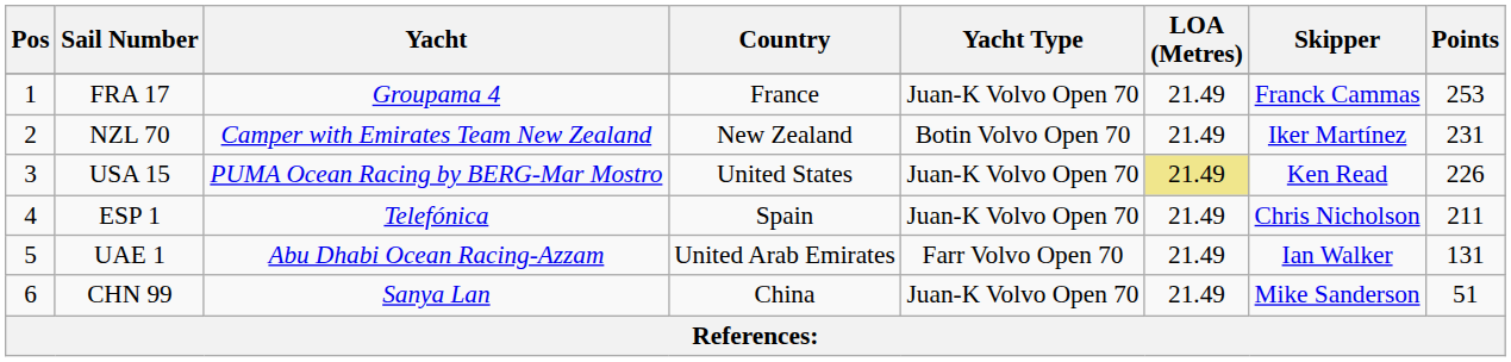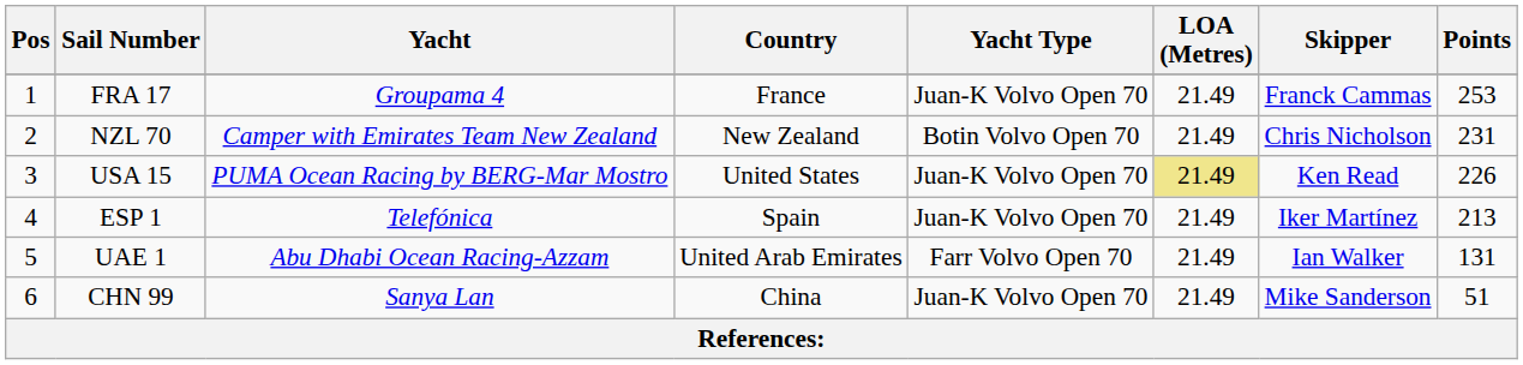 <table class="wikitable sortable" style="text-align: center;" "font-size: 100%;">
 <tr>
 <th>Pos</th>
 <th>Sail Number</th>
 <th>Yacht</th>
 <th>Country</th>
 <th>Yacht Type</th>
 <th>LOA<br>(Metres)</th>
 <th>Skipper</th>
 <th>Points</th>
 </tr>
 <tr style="font-weight:bold">
 </tr>
 <tr>
 <td>1</td>
 <td>FRA 17</td>
 <td><em><a href='#'>Groupama 4</a></em></td>
 <td> France</td>
 <td>Juan-K Volvo Open 70</td>
 <td>21.49</td>
 <td><a href='#'>Franck Cammas</a></td>
 <td>253</td>
 </tr>
 <tr>
 <td>2</td>
 <td>NZL 70</td>
 <td><em><a href='#'>Camper with Emirates Team New Zealand</a></em></td>
 <td> New Zealand</td>
 <td>Botin Volvo Open 70</td>
 <td>21.49</td>
-<td><a href='#'>Iker Martínez</a></td>
+<td><a href='#'>Chris Nicholson</a></td>
 <td>231</td>
 </tr>
 <tr>
 <td>3</td>
 <td>USA 15</td>
 <td><em><a href='#'>PUMA Ocean Racing by BERG-Mar Mostro</a></em></td>
 <td> United States</td>
 <td>Juan-K Volvo Open 70</td>
 <td style="background: khaki;">21.49</td>
 <td><a href='#'>Ken Read</a></td>
 <td>226</td>
 </tr>
 <tr>
 <td>4</td>
 <td>ESP 1</td>
 <td><em><a href='#'>Telefónica</a></em></td>
 <td> Spain</td>
 <td>Juan-K Volvo Open 70</td>
 <td>21.49</td>
-<td><a href='#'>Chris Nicholson</a></td>
-<td>211</td>
+<td><a href='#'>Iker Martínez</a></td>
+<td>213</td>
 </tr>
 <tr>
 <td>5</td>
 <td>UAE 1</td>
 <td><em><a href='#'>Abu Dhabi Ocean Racing-Azzam</a></em></td>
 <td> United Arab Emirates</td>
 <td>Farr Volvo Open 70</td>
 <td>21.49</td>
 <td><a href='#'>Ian Walker</a></td>
 <td>131</td>
 </tr>
 <tr>
 <td>6</td>
 <td>CHN 99</td>
 <td><em><a href='#'>Sanya Lan</a></em></td>
 <td> China</td>
 <td>Juan-K Volvo Open 70</td>
 <td>21.49</td>
 <td><a href='#'>Mike Sanderson</a></td>
 <td>51</td>
 </tr>
 <tr>
 <th colspan=8>References:</th>
 </tr>
 </table>
